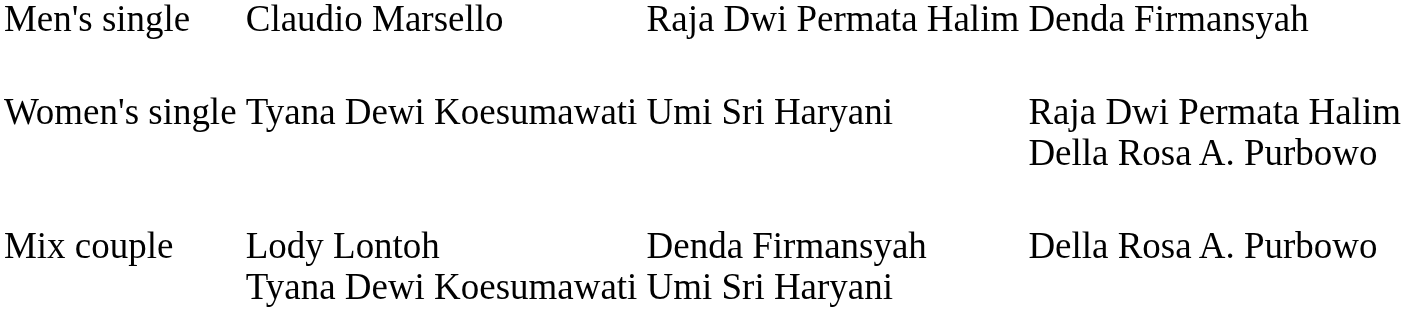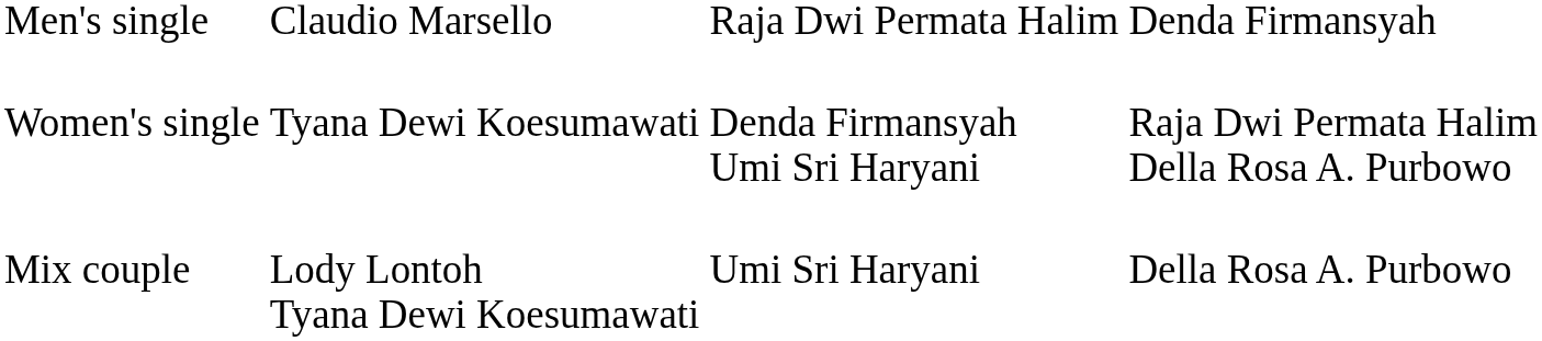 <table>
 <tr>
 <td>Men's single</td>
 <td>Claudio Marsello<br></td>
 <td>Raja Dwi Permata Halim<br></td>
 <td>Denda Firmansyah<br></td>
 </tr>
 <tr>
 <td>Women's single</td>
 <td>Tyana Dewi Koesumawati<br></td>
-<td>Umi Sri Haryani<br></td>
+<td><br>Denda Firmansyah<br>Umi Sri Haryani</td>
 <td><br>Raja Dwi Permata Halim<br>Della Rosa A. Purbowo</td>
 </tr>
 <tr>
 <td>Mix couple</td>
 <td><br>Lody Lontoh<br>Tyana Dewi Koesumawati</td>
-<td><br>Denda Firmansyah<br>Umi Sri Haryani</td>
+<td>Umi Sri Haryani<br></td>
 <td>Della Rosa A. Purbowo<br></td>
 </tr>
 </table>
